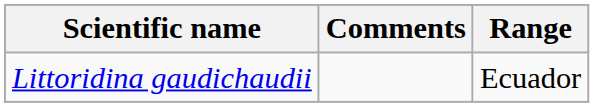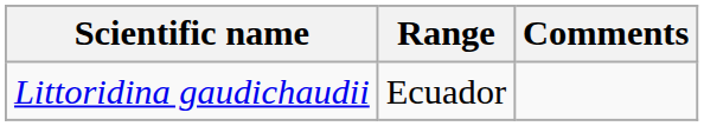 <table class="wikitable sortable">
 <tr>
 <th>Scientific name</th>
+<th>Range</th>
 <th class="unsortable">Comments</th>
-<th>Range</th>
 </tr>
 <tr>
 <td><em><a href='#'>Littoridina gaudichaudii</a></em></td>
+<td>Ecuador</td>
 <td></td>
-<td>Ecuador</td>
 </tr>
 </table>
